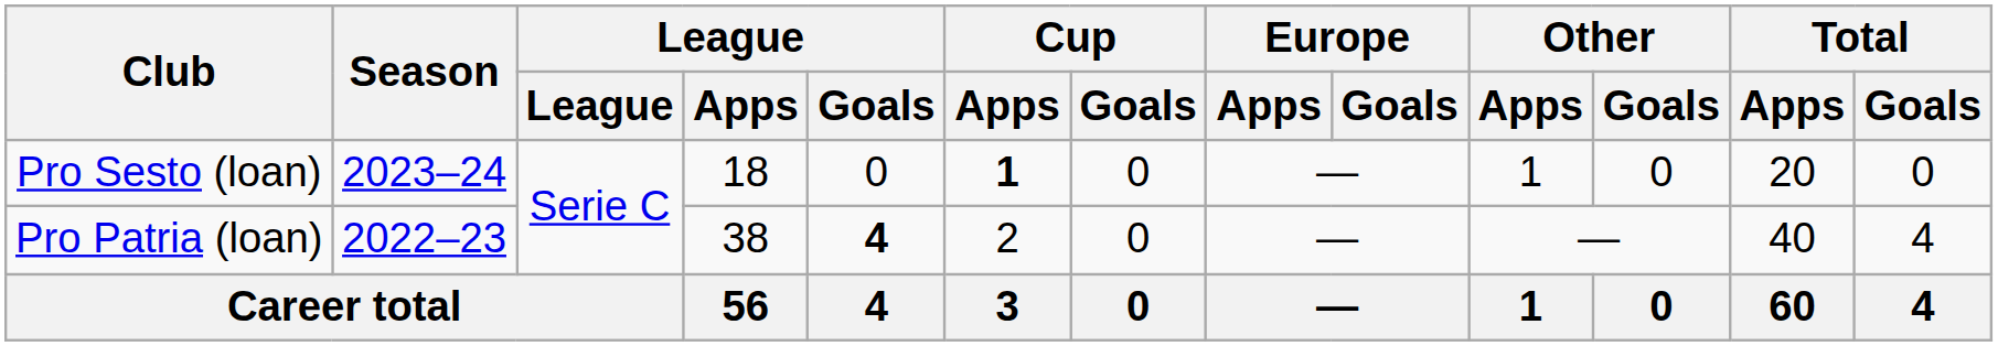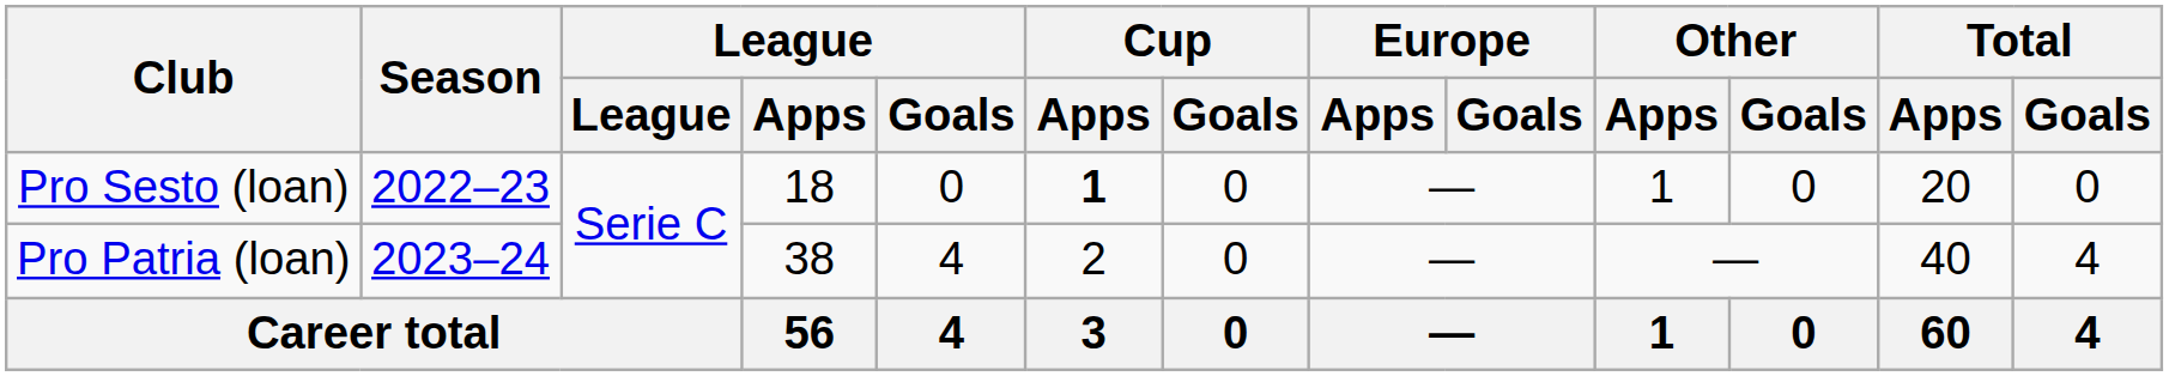 <table class="wikitable" style="text-align: center;">
 <tr>
 <th rowspan="2">Club</th>
 <th rowspan="2">Season</th>
 <th colspan="3">League</th>
 <th colspan="2">Cup</th>
 <th colspan="2">Europe</th>
 <th colspan="2">Other</th>
 <th colspan="2">Total</th>
 </tr>
 <tr>
 <th>League</th>
 <th>Apps</th>
 <th>Goals</th>
 <th>Apps</th>
 <th>Goals</th>
 <th>Apps</th>
 <th>Goals</th>
 <th>Apps</th>
 <th>Goals</th>
 <th>Apps</th>
 <th>Goals</th>
 </tr>
 <tr>
 <td><a href='#'>Pro Sesto</a> (loan)</td>
-<td><a href='#'>2023–24</a></td>
+<td><a href='#'>2022–23</a></td>
 <td rowspan="2"><a href='#'>Serie C</a></td>
 <td>18</td>
 <td>0</td>
 <td><strong>1</strong></td>
 <td>0</td>
 <td colspan="2">—</td>
 <td>1</td>
 <td>0</td>
 <td>20</td>
 <td>0</td>
 </tr>
 <tr>
 <td><a href='#'>Pro Patria</a> (loan)</td>
-<td><a href='#'>2022–23</a></td>
+<td><a href='#'>2023–24</a></td>
 <td>38</td>
-<td><strong>4</strong></td>
+<td>4</td>
 <td>2</td>
 <td>0</td>
 <td colspan="2">—</td>
 <td colspan="2">—</td>
 <td>40</td>
 <td>4</td>
 </tr>
 <tr>
 <th colspan="3">Career total</th>
 <th>56</th>
 <th>4</th>
 <th>3</th>
 <th>0</th>
 <th colspan="2">—</th>
 <th>1</th>
 <th>0</th>
 <th>60</th>
 <th>4</th>
 </tr>
 </table>
